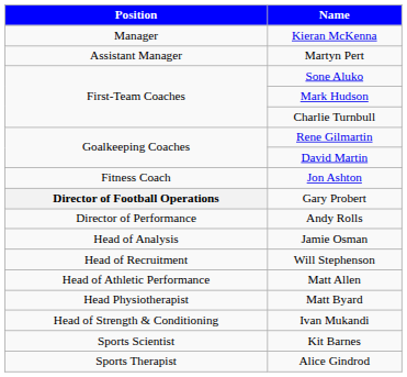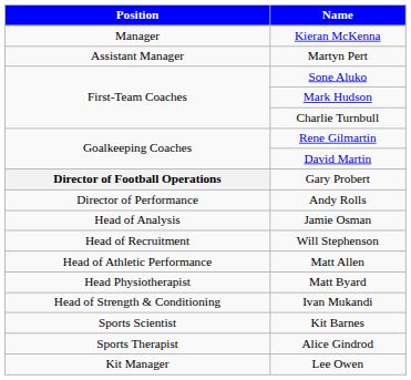 <table class="wikitable"  style="text-align:center; font-size:90%; ">
 <tr>
 <th style="background:blue; color:white; width:300px;">Position</th>
 <th style="background:blue; color:white; width:150px;">Name</th>
 </tr>
 <tr>
 <td>Manager</td>
 <td> <a href='#'>Kieran McKenna</a></td>
 </tr>
 <tr>
 <td>Assistant Manager</td>
 <td> Martyn Pert</td>
 </tr>
 <tr>
 <td rowspan=3>First-Team Coaches</td>
 <td> <a href='#'>Sone Aluko</a></td>
 </tr>
 <tr>
 <td> <a href='#'>Mark Hudson</a></td>
 </tr>
 <tr>
 <td> Charlie Turnbull</td>
 </tr>
 <tr>
 <td rowspan=2>Goalkeeping Coaches</td>
 <td> <a href='#'>Rene Gilmartin</a></td>
 </tr>
 <tr>
 <td> <a href='#'>David Martin</a></td>
-</tr>
-<tr>
-<td>Fitness Coach</td>
-<td> <a href='#'>Jon Ashton</a></td>
 </tr>
 <tr>
 <th scope=row>Director of Football Operations</th>
 <td> Gary Probert</td>
 </tr>
 <tr>
 <td>Director of Performance</td>
 <td> Andy Rolls</td>
 </tr>
 <tr>
 <td>Head of Analysis</td>
 <td> Jamie Osman</td>
 </tr>
 <tr>
 <td>Head of Recruitment</td>
 <td> Will Stephenson</td>
 </tr>
 <tr>
 <td>Head of Athletic Performance</td>
 <td> Matt Allen</td>
 </tr>
 <tr>
 <td>Head Physiotherapist</td>
 <td> Matt Byard</td>
 </tr>
 <tr>
 <td>Head of Strength & Conditioning</td>
 <td> Ivan Mukandi</td>
 </tr>
 <tr>
 <td>Sports Scientist</td>
 <td> Kit Barnes</td>
 </tr>
 <tr>
 <td>Sports Therapist</td>
 <td> Alice Gindrod</td>
 </tr>
+<tr>
+<td>Kit Manager</td>
+<td> Lee Owen</td>
+</tr>
 </table>
